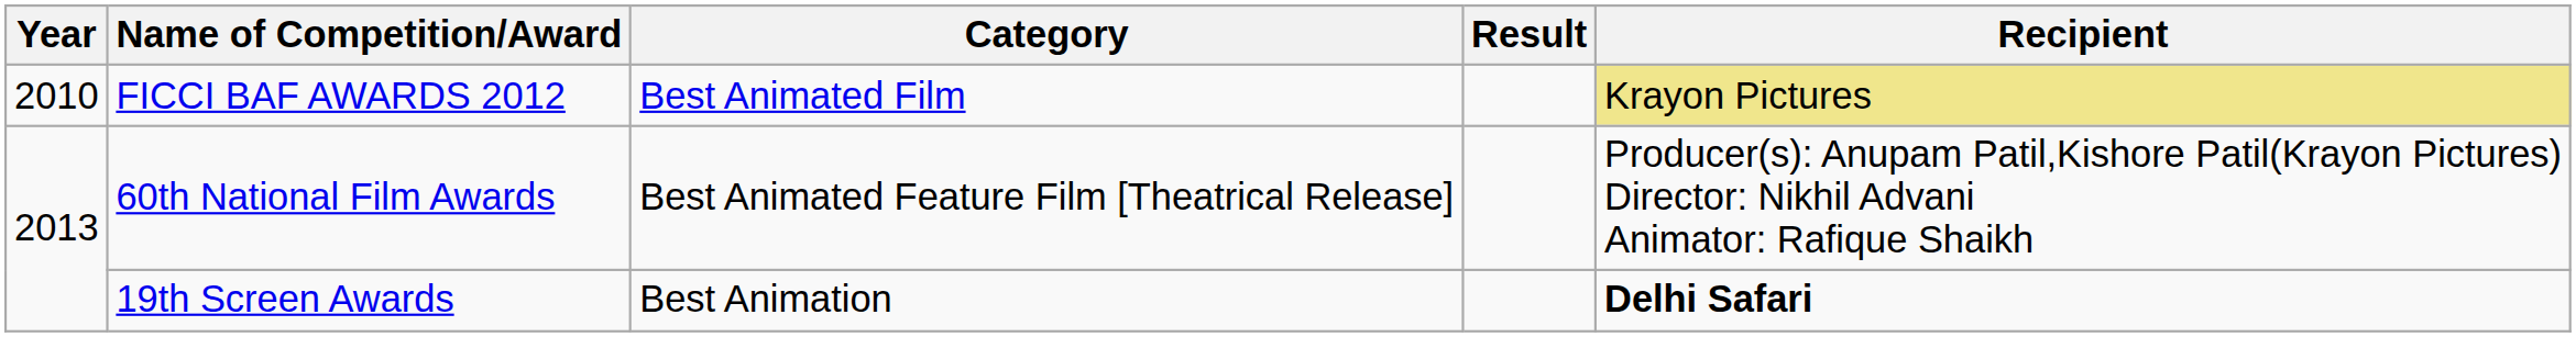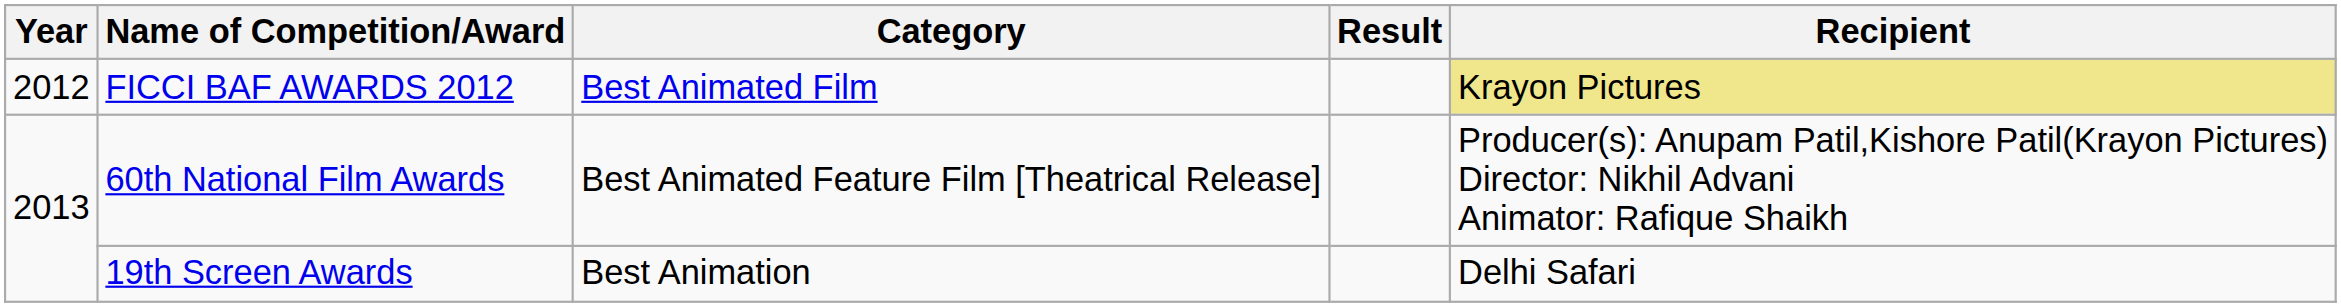 <table class="wikitable">
 <tr>
 <th>Year</th>
 <th>Name of Competition/Award</th>
 <th>Category</th>
 <th>Result</th>
 <th>Recipient</th>
 </tr>
 <tr>
-<td>2010</td>
+<td>2012</td>
 <td><a href='#'>FICCI BAF AWARDS 2012</a></td>
 <td><a href='#'>Best Animated Film</a></td>
 <td></td>
 <td style="background: khaki;">Krayon Pictures</td>
 </tr>
 <tr>
 <td rowspan=3>2013</td>
 <td><a href='#'>60th National Film Awards</a></td>
 <td>Best Animated Feature Film [Theatrical Release]</td>
 <td></td>
 <td>Producer(s): Anupam Patil,Kishore Patil(Krayon Pictures) <br> Director: Nikhil Advani <br> Animator: Rafique Shaikh</td>
 </tr>
 <tr>
 <td><a href='#'>19th Screen Awards</a></td>
 <td>Best Animation</td>
 <td></td>
-<td><strong>Delhi Safari</strong></td>
+<td>Delhi Safari</td>
 </tr>
 </table>
